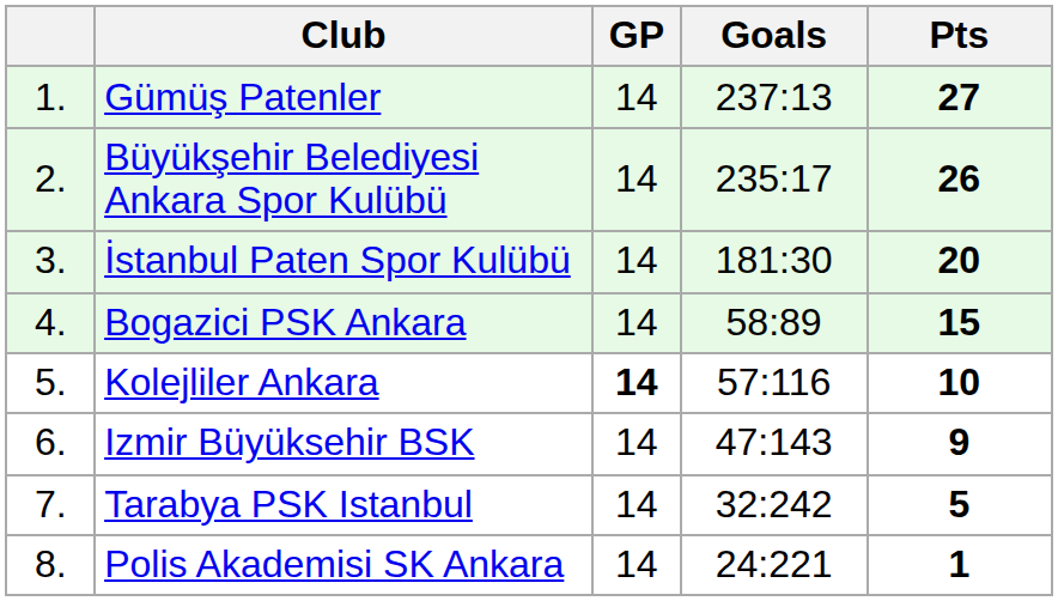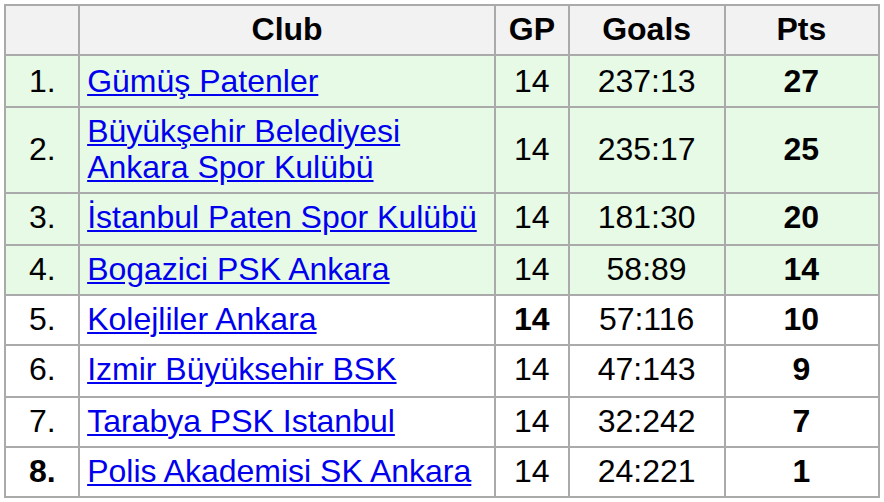 <table class="wikitable">
 <tr>
 <th width="30"></th>
 <th width="200">Club</th>
 <th width="30">GP</th>
 <th width="70">Goals</th>
 <th width="70">Pts</th>
 </tr>
 <tr bgcolor="#e6fae6" align="center">
 <td>1.</td>
 <td align="left"><a href='#'>Gümüş Patenler</a></td>
 <td>14</td>
 <td>237:13</td>
 <td><strong>27</strong></td>
 </tr>
 <tr bgcolor="#e6fae6" align="center">
 <td>2.</td>
 <td align="left"><a href='#'>Büyükşehir Belediyesi Ankara Spor Kulübü</a></td>
 <td>14</td>
 <td>235:17</td>
-<td><strong>26</strong></td>
+<td><strong>25</strong></td>
 </tr>
 <tr bgcolor="#e6fae6" align="center">
 <td>3.</td>
 <td align="left"><a href='#'>İstanbul Paten Spor Kulübü</a></td>
 <td>14</td>
 <td>181:30</td>
 <td><strong>20</strong></td>
 </tr>
 <tr bgcolor="#e6fae6" align="center">
 <td>4.</td>
 <td align="left"><a href='#'>Bogazici PSK Ankara</a></td>
 <td>14</td>
 <td>58:89</td>
-<td><strong>15</strong></td>
+<td><strong>14</strong></td>
 </tr>
 <tr bgcolor="#FFFFFF" align="center">
 <td>5.</td>
 <td align="left"><a href='#'>Kolejliler Ankara</a></td>
 <td><strong>14</strong></td>
 <td>57:116</td>
 <td><strong>10</strong></td>
 </tr>
 <tr bgcolor="#FFFFFF" align="center">
 <td>6.</td>
 <td align="left"><a href='#'>Izmir Büyüksehir BSK</a></td>
 <td>14</td>
 <td>47:143</td>
 <td><strong>9</strong></td>
 </tr>
 <tr bgcolor="#FFFFFF" align="center">
 <td>7.</td>
 <td align="left"><a href='#'>Tarabya PSK Istanbul</a></td>
 <td>14</td>
 <td>32:242</td>
-<td><strong>5</strong></td>
+<td><strong>7</strong></td>
 </tr>
 <tr bgcolor="#FFFFFF" align="center">
-<td>8.</td>
+<td><strong>8.</strong></td>
 <td align="left"><a href='#'>Polis Akademisi SK Ankara</a></td>
 <td>14</td>
 <td>24:221</td>
 <td><strong>1</strong></td>
 </tr>
 </table>
